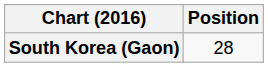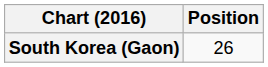 <table class="wikitable plainrowheaders" style="text-align:center">
 <tr>
 <th scope="col">Chart (2016)</th>
 <th scope="col">Position</th>
 </tr>
 <tr>
 <th scope="row">South Korea (Gaon)</th>
-<td>28</td>
+<td>26</td>
 </tr>
 </table>
